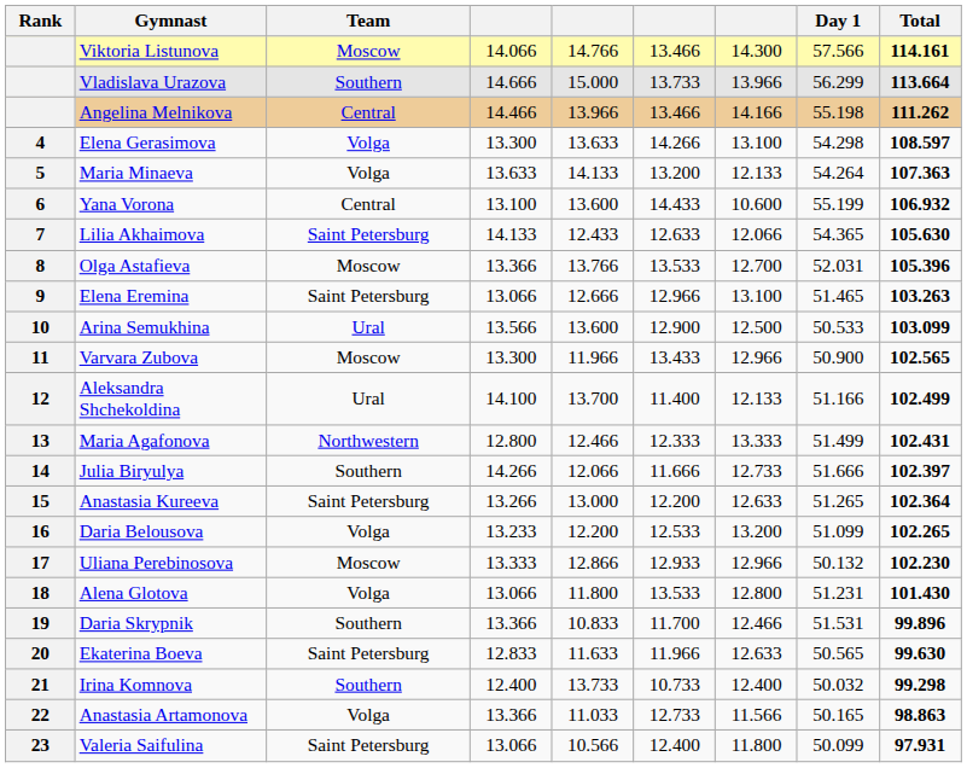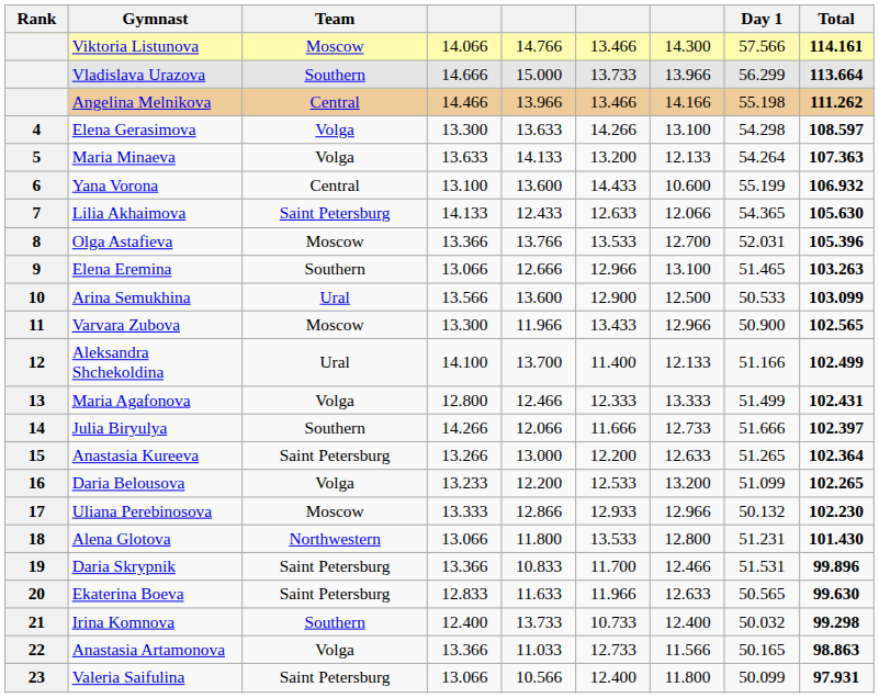 <table class="wikitable sortable" style="text-align:center; font-size:95%">
 <tr>
 <th scope="col" style="width:50px;">Rank</th>
 <th scope="col" style="width:150px;">Gymnast</th>
 <th scope="col" style="width:160px;">Team</th>
 <th scope="col" style="width:60px;"></th>
 <th scope="col" style="width:60px;"></th>
 <th scope="col" style="width:60px;"></th>
 <th scope="col" style="width:60px;"></th>
 <th scope="col" style="width:60px;">Day 1</th>
 <th scope="col" style="width:60px;">Total</th>
 </tr>
 <tr style="background:#fffcaf;">
 <th scope=row style="text-align:center"></th>
 <td align=left><a href='#'>Viktoria Listunova</a></td>
 <td><a href='#'>Moscow</a></td>
 <td>14.066</td>
 <td>14.766</td>
 <td>13.466</td>
 <td>14.300</td>
 <td>57.566</td>
 <td><strong>114.161</strong></td>
 </tr>
 <tr style="background:#e5e5e5;">
 <th scope=row style="text-align:center"></th>
 <td align=left><a href='#'>Vladislava Urazova</a></td>
 <td><a href='#'>Southern</a></td>
 <td>14.666</td>
 <td>15.000</td>
 <td>13.733</td>
 <td>13.966</td>
 <td>56.299</td>
 <td><strong>113.664</strong></td>
 </tr>
 <tr style="background:#ec9;">
 <th scope=row style="text-align:center"></th>
 <td align=left><a href='#'>Angelina Melnikova</a></td>
 <td><a href='#'>Central</a></td>
 <td>14.466</td>
 <td>13.966</td>
 <td>13.466</td>
 <td>14.166</td>
 <td>55.198</td>
 <td><strong>111.262</strong></td>
 </tr>
 <tr>
 <th scope=row style="text-align:center">4</th>
 <td align=left><a href='#'>Elena Gerasimova</a></td>
 <td><a href='#'>Volga</a></td>
 <td>13.300</td>
 <td>13.633</td>
 <td>14.266</td>
 <td>13.100</td>
 <td>54.298</td>
 <td><strong>108.597</strong></td>
 </tr>
 <tr>
 <th scope=row style="text-align:center">5</th>
 <td align=left><a href='#'>Maria Minaeva</a></td>
 <td>Volga</td>
 <td>13.633</td>
 <td>14.133</td>
 <td>13.200</td>
 <td>12.133</td>
 <td>54.264</td>
 <td><strong>107.363</strong></td>
 </tr>
 <tr>
 <th scope=row style="text-align:center">6</th>
 <td align=left><a href='#'>Yana Vorona</a></td>
 <td>Central</td>
 <td>13.100</td>
 <td>13.600</td>
 <td>14.433</td>
 <td>10.600</td>
 <td>55.199</td>
 <td><strong>106.932</strong></td>
 </tr>
 <tr>
 <th scope=row style="text-align:center">7</th>
 <td align=left><a href='#'>Lilia Akhaimova</a></td>
 <td><a href='#'>Saint Petersburg</a></td>
 <td>14.133</td>
 <td>12.433</td>
 <td>12.633</td>
 <td>12.066</td>
 <td>54.365</td>
 <td><strong>105.630</strong></td>
 </tr>
 <tr>
 <th scope=row style="text-align:center">8</th>
 <td align=left><a href='#'>Olga Astafieva</a></td>
 <td>Moscow</td>
 <td>13.366</td>
 <td>13.766</td>
 <td>13.533</td>
 <td>12.700</td>
 <td>52.031</td>
 <td><strong>105.396</strong></td>
 </tr>
 <tr>
 <th scope=row style="text-align:center">9</th>
 <td align=left><a href='#'>Elena Eremina</a></td>
-<td>Saint Petersburg</td>
+<td>Southern</td>
 <td>13.066</td>
 <td>12.666</td>
 <td>12.966</td>
 <td>13.100</td>
 <td>51.465</td>
 <td><strong>103.263</strong></td>
 </tr>
 <tr>
 <th scope=row style="text-align:center">10</th>
 <td align=left><a href='#'>Arina Semukhina</a></td>
 <td><a href='#'>Ural</a></td>
 <td>13.566</td>
 <td>13.600</td>
 <td>12.900</td>
 <td>12.500</td>
 <td>50.533</td>
 <td><strong>103.099</strong></td>
 </tr>
 <tr>
 <th scope=row style="text-align:center">11</th>
 <td align=left><a href='#'>Varvara Zubova</a></td>
 <td>Moscow</td>
 <td>13.300</td>
 <td>11.966</td>
 <td>13.433</td>
 <td>12.966</td>
 <td>50.900</td>
 <td><strong>102.565</strong></td>
 </tr>
 <tr>
 <th scope=row style="text-align:center">12</th>
 <td align=left><a href='#'>Aleksandra Shchekoldina</a></td>
 <td>Ural</td>
 <td>14.100</td>
 <td>13.700</td>
 <td>11.400</td>
 <td>12.133</td>
 <td>51.166</td>
 <td><strong>102.499</strong></td>
 </tr>
 <tr>
 <th scope=row style="text-align:center">13</th>
 <td align=left><a href='#'>Maria Agafonova</a></td>
-<td><a href='#'>Northwestern</a></td>
+<td>Volga</td>
 <td>12.800</td>
 <td>12.466</td>
 <td>12.333</td>
 <td>13.333</td>
 <td>51.499</td>
 <td><strong>102.431</strong></td>
 </tr>
 <tr>
 <th scope=row style="text-align:center">14</th>
 <td align=left><a href='#'>Julia Biryulya</a></td>
 <td>Southern</td>
 <td>14.266</td>
 <td>12.066</td>
 <td>11.666</td>
 <td>12.733</td>
 <td>51.666</td>
 <td><strong>102.397</strong></td>
 </tr>
 <tr>
 <th scope=row style="text-align:center">15</th>
 <td align=left><a href='#'>Anastasia Kureeva</a></td>
 <td>Saint Petersburg</td>
 <td>13.266</td>
 <td>13.000</td>
 <td>12.200</td>
 <td>12.633</td>
 <td>51.265</td>
 <td><strong>102.364</strong></td>
 </tr>
 <tr>
 <th scope=row style="text-align:center">16</th>
 <td align=left><a href='#'>Daria Belousova</a></td>
 <td>Volga</td>
 <td>13.233</td>
 <td>12.200</td>
 <td>12.533</td>
 <td>13.200</td>
 <td>51.099</td>
 <td><strong>102.265</strong></td>
 </tr>
 <tr>
 <th scope=row style="text-align:center">17</th>
 <td align=left><a href='#'>Uliana Perebinosova</a></td>
 <td>Moscow</td>
 <td>13.333</td>
 <td>12.866</td>
 <td>12.933</td>
 <td>12.966</td>
 <td>50.132</td>
 <td><strong>102.230</strong></td>
 </tr>
 <tr>
 <th scope=row style="text-align:center">18</th>
 <td align=left><a href='#'>Alena Glotova</a></td>
-<td>Volga</td>
+<td><a href='#'>Northwestern</a></td>
 <td>13.066</td>
 <td>11.800</td>
 <td>13.533</td>
 <td>12.800</td>
 <td>51.231</td>
 <td><strong>101.430</strong></td>
 </tr>
 <tr>
 <th scope=row style="text-align:center">19</th>
 <td align=left><a href='#'>Daria Skrypnik</a></td>
-<td>Southern</td>
+<td>Saint Petersburg</td>
 <td>13.366</td>
 <td>10.833</td>
 <td>11.700</td>
 <td>12.466</td>
 <td>51.531</td>
 <td><strong>99.896</strong></td>
 </tr>
 <tr>
 <th scope=row style="text-align:center">20</th>
 <td align=left><a href='#'>Ekaterina Boeva</a></td>
 <td>Saint Petersburg</td>
 <td>12.833</td>
 <td>11.633</td>
 <td>11.966</td>
 <td>12.633</td>
 <td>50.565</td>
 <td><strong>99.630</strong></td>
 </tr>
 <tr>
 <th scope=row style="text-align:center">21</th>
 <td align=left><a href='#'>Irina Komnova</a></td>
 <td><a href='#'>Southern</a></td>
 <td>12.400</td>
 <td>13.733</td>
 <td>10.733</td>
 <td>12.400</td>
 <td>50.032</td>
 <td><strong>99.298</strong></td>
 </tr>
 <tr>
 <th scope=row style="text-align:center">22</th>
 <td align=left><a href='#'>Anastasia Artamonova</a></td>
 <td>Volga</td>
 <td>13.366</td>
 <td>11.033</td>
 <td>12.733</td>
 <td>11.566</td>
 <td>50.165</td>
 <td><strong>98.863</strong></td>
 </tr>
 <tr>
 <th scope=row style="text-align:center">23</th>
 <td align=left><a href='#'>Valeria Saifulina</a></td>
 <td>Saint Petersburg</td>
 <td>13.066</td>
 <td>10.566</td>
 <td>12.400</td>
 <td>11.800</td>
 <td>50.099</td>
 <td><strong>97.931</strong></td>
 </tr>
 </table>
